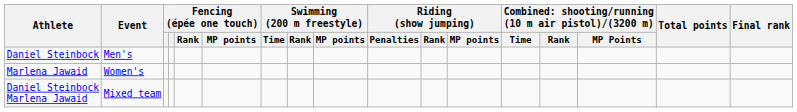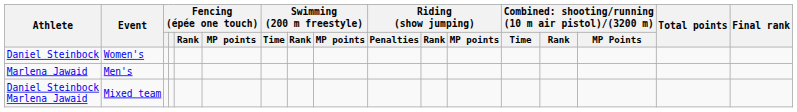 <table class="wikitable" style="font-size:90%;text-align:center;">
 <tr>
 <th rowspan="2">Athlete</th>
 <th rowspan="2">Event</th>
 <th colspan="4">Fencing<br><span>(épée one touch)</span></th>
 <th colspan="3">Swimming<br><span>(200 m freestyle)</span></th>
 <th colspan="3">Riding<br><span>(show jumping)</span></th>
 <th colspan="3">Combined: shooting/running<br><span>(10 m air pistol)/(3200 m)</span></th>
 <th rowspan="2">Total points</th>
 <th rowspan="2">Final rank</th>
 </tr>
 <tr style="font-size:95%">
 <th></th>
 <th></th>
 <th>Rank</th>
 <th>MP points</th>
 <th>Time</th>
 <th>Rank</th>
 <th>MP points</th>
 <th>Penalties</th>
 <th>Rank</th>
 <th>MP points</th>
 <th>Time</th>
 <th>Rank</th>
 <th>MP Points</th>
 </tr>
 <tr>
 <td align="left"><a href='#'>Daniel Steinbock</a></td>
-<td align="left"><a href='#'>Men's</a></td>
+<td align="left"><a href='#'>Women's</a></td>
 <td></td>
 <td></td>
 <td></td>
 <td></td>
 <td></td>
 <td></td>
 <td></td>
 <td></td>
 <td></td>
 <td></td>
 <td></td>
 <td></td>
 <td></td>
 <td></td>
 <td></td>
 </tr>
 <tr>
 <td align="left"><a href='#'>Marlena Jawaid</a></td>
-<td align="left"><a href='#'>Women's</a></td>
+<td align="left"><a href='#'>Men's</a></td>
 <td></td>
 <td></td>
 <td></td>
 <td></td>
 <td></td>
 <td></td>
 <td></td>
 <td></td>
 <td></td>
 <td></td>
 <td></td>
 <td></td>
 <td></td>
 <td></td>
 <td></td>
 </tr>
 <tr>
 <td align="left"><a href='#'>Daniel Steinbock</a><br><a href='#'>Marlena Jawaid</a></td>
 <td align="left"><a href='#'>Mixed team</a></td>
 <td></td>
 <td></td>
 <td></td>
 <td></td>
 <td></td>
 <td></td>
 <td></td>
 <td></td>
 <td></td>
 <td></td>
 <td></td>
 <td></td>
 <td></td>
 <td></td>
 <td></td>
 </tr>
 </table>
